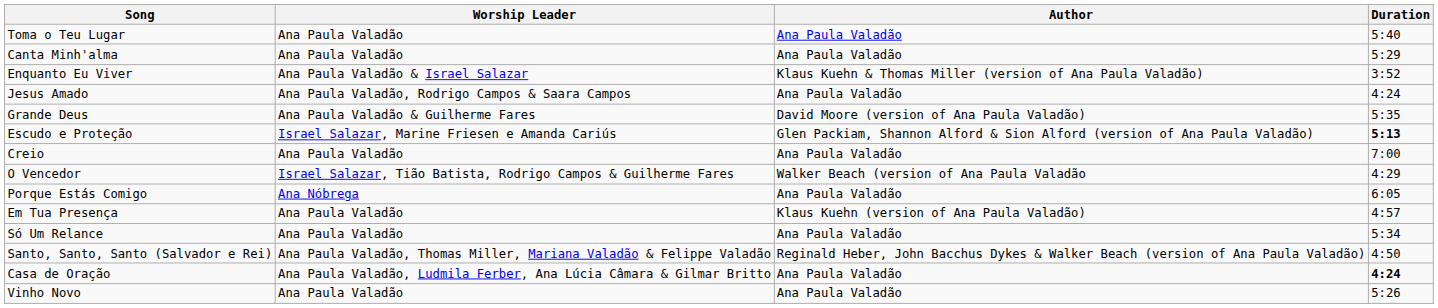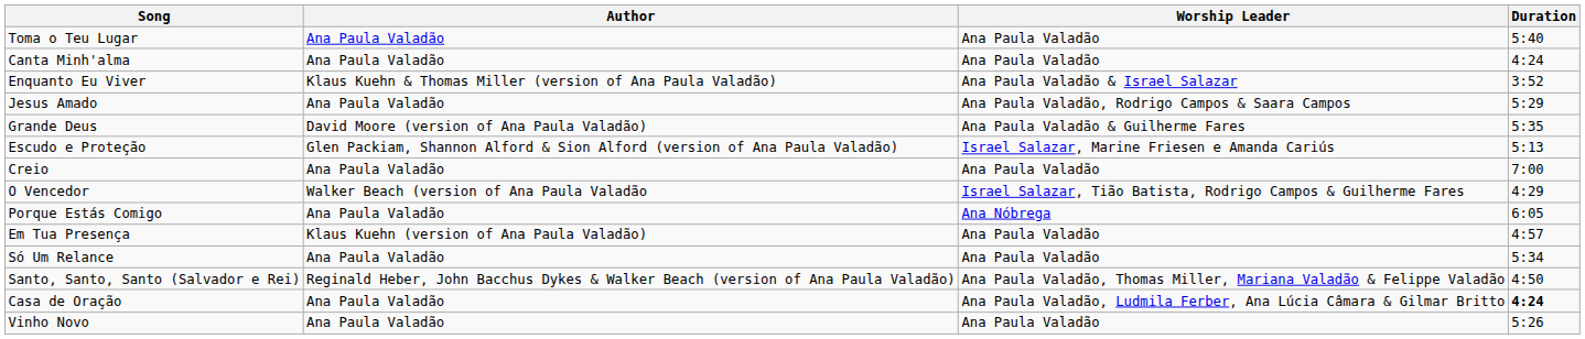 <table class="wikitable">
 <tr>
 <th>Song</th>
+<th>Author</th>
 <th>Worship Leader</th>
-<th>Author</th>
 <th>Duration</th>
 </tr>
 <tr>
 <td>Toma o Teu Lugar</td>
+<td><a href='#'>Ana Paula Valadão</a></td>
 <td>Ana Paula Valadão</td>
-<td><a href='#'>Ana Paula Valadão</a></td>
 <td>5:40</td>
 </tr>
 <tr>
 <td>Canta Minh'alma</td>
 <td>Ana Paula Valadão</td>
 <td>Ana Paula Valadão</td>
-<td>5:29</td>
+<td>4:24</td>
 </tr>
 <tr>
 <td>Enquanto Eu Viver</td>
+<td>Klaus Kuehn & Thomas Miller (version of Ana Paula Valadão)</td>
 <td>Ana Paula Valadão & <a href='#'>Israel Salazar</a></td>
-<td>Klaus Kuehn & Thomas Miller (version of Ana Paula Valadão)</td>
 <td>3:52</td>
 </tr>
 <tr>
 <td>Jesus Amado</td>
+<td>Ana Paula Valadão</td>
 <td>Ana Paula Valadão, Rodrigo Campos & Saara Campos</td>
-<td>Ana Paula Valadão</td>
-<td>4:24</td>
+<td>5:29</td>
 </tr>
 <tr>
 <td>Grande Deus</td>
+<td>David Moore (version of Ana Paula Valadão)</td>
 <td>Ana Paula Valadão & Guilherme Fares</td>
-<td>David Moore (version of Ana Paula Valadão)</td>
 <td>5:35</td>
 </tr>
 <tr>
 <td>Escudo e Proteção</td>
+<td>Glen Packiam, Shannon Alford & Sion Alford (version of Ana Paula Valadão)</td>
 <td><a href='#'>Israel Salazar</a>, Marine Friesen e Amanda Cariús</td>
-<td>Glen Packiam, Shannon Alford & Sion Alford (version of Ana Paula Valadão)</td>
-<td><strong>5:13</strong></td>
+<td>5:13</td>
 </tr>
 <tr>
 <td>Creio</td>
 <td>Ana Paula Valadão</td>
 <td>Ana Paula Valadão</td>
 <td>7:00</td>
 </tr>
 <tr>
 <td>O Vencedor</td>
+<td>Walker Beach (version of Ana Paula Valadão</td>
 <td><a href='#'>Israel Salazar</a>, Tião Batista, Rodrigo Campos & Guilherme Fares</td>
-<td>Walker Beach (version of Ana Paula Valadão</td>
 <td>4:29</td>
 </tr>
 <tr>
 <td>Porque Estás Comigo</td>
+<td>Ana Paula Valadão</td>
 <td><a href='#'>Ana Nóbrega</a></td>
-<td>Ana Paula Valadão</td>
 <td>6:05</td>
 </tr>
 <tr>
 <td>Em Tua Presença</td>
+<td>Klaus Kuehn (version of Ana Paula Valadão)</td>
 <td>Ana Paula Valadão</td>
-<td>Klaus Kuehn (version of Ana Paula Valadão)</td>
 <td>4:57</td>
 </tr>
 <tr>
 <td>Só Um Relance</td>
 <td>Ana Paula Valadão</td>
 <td>Ana Paula Valadão</td>
 <td>5:34</td>
 </tr>
 <tr>
 <td>Santo, Santo, Santo (Salvador e Rei)</td>
+<td>Reginald Heber, John Bacchus Dykes & Walker Beach (version of Ana Paula Valadão)</td>
 <td>Ana Paula Valadão, Thomas Miller, <a href='#'>Mariana Valadão</a> & Felippe Valadão</td>
-<td>Reginald Heber, John Bacchus Dykes & Walker Beach (version of Ana Paula Valadão)</td>
 <td>4:50</td>
 </tr>
 <tr>
 <td>Casa de Oração</td>
+<td>Ana Paula Valadão</td>
 <td>Ana Paula Valadão, <a href='#'>Ludmila Ferber</a>, Ana Lúcia Câmara & Gilmar Britto</td>
-<td>Ana Paula Valadão</td>
 <td><strong>4:24</strong></td>
 </tr>
 <tr>
 <td>Vinho Novo</td>
 <td>Ana Paula Valadão</td>
 <td>Ana Paula Valadão</td>
 <td>5:26</td>
 </tr>
 </table>
